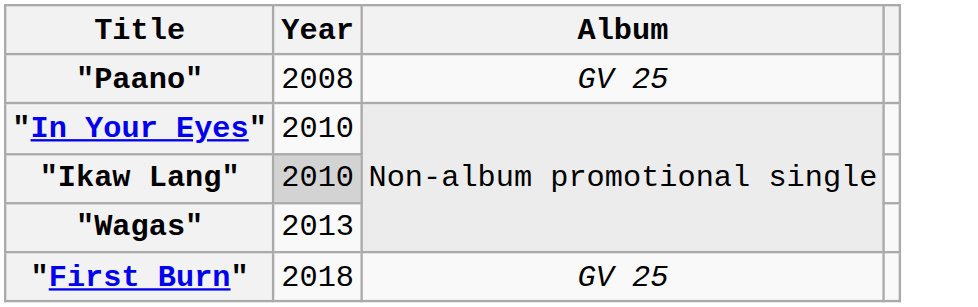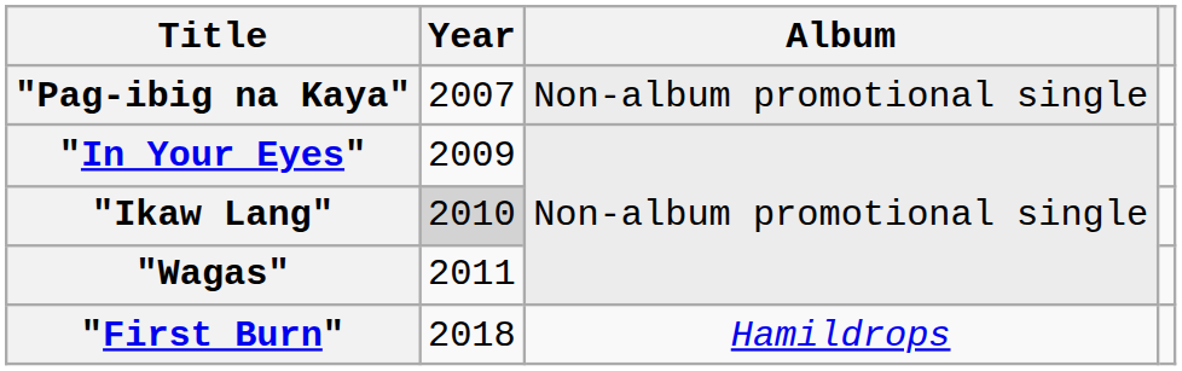 <table class="wikitable plainrowheaders" style="text-align:center;">
 <tr>
 <th scope="col">Title</th>
 <th scope="col">Year</th>
 <th scope="col">Album</th>
 <th scope="col"></th>
 </tr>
 <tr>
-<th scope="row">"Paano"</th>
-<td>2008</td>
-<td><em>GV 25</em></td>
+<th scope="row">"Pag-ibig na Kaya"<br></th>
+<td>2007</td>
+<td style="background:#ECECEC;">Non-album promotional single</td>
 <td></td>
 </tr>
 <tr>
 <th scope="row">"<a href='#'>In Your Eyes</a>"</th>
-<td>2010</td>
+<td>2009</td>
 <td style="background:#ECECEC;" rowspan="3">Non-album promotional single</td>
 <td></td>
 </tr>
 <tr>
 <th scope="row">"Ikaw Lang"</th>
 <td style="background: lightgrey;">2010</td>
 <td></td>
 </tr>
 <tr>
 <th scope="row">"Wagas"</th>
-<td>2013</td>
+<td>2011</td>
 <td></td>
 </tr>
 <tr>
 <th scope="row">"<a href='#'>First Burn</a>"<br></th>
 <td>2018</td>
-<td><em>GV 25</em></td>
+<td><em><a href='#'>Hamildrops</a></em></td>
 <td></td>
 </tr>
 </table>
